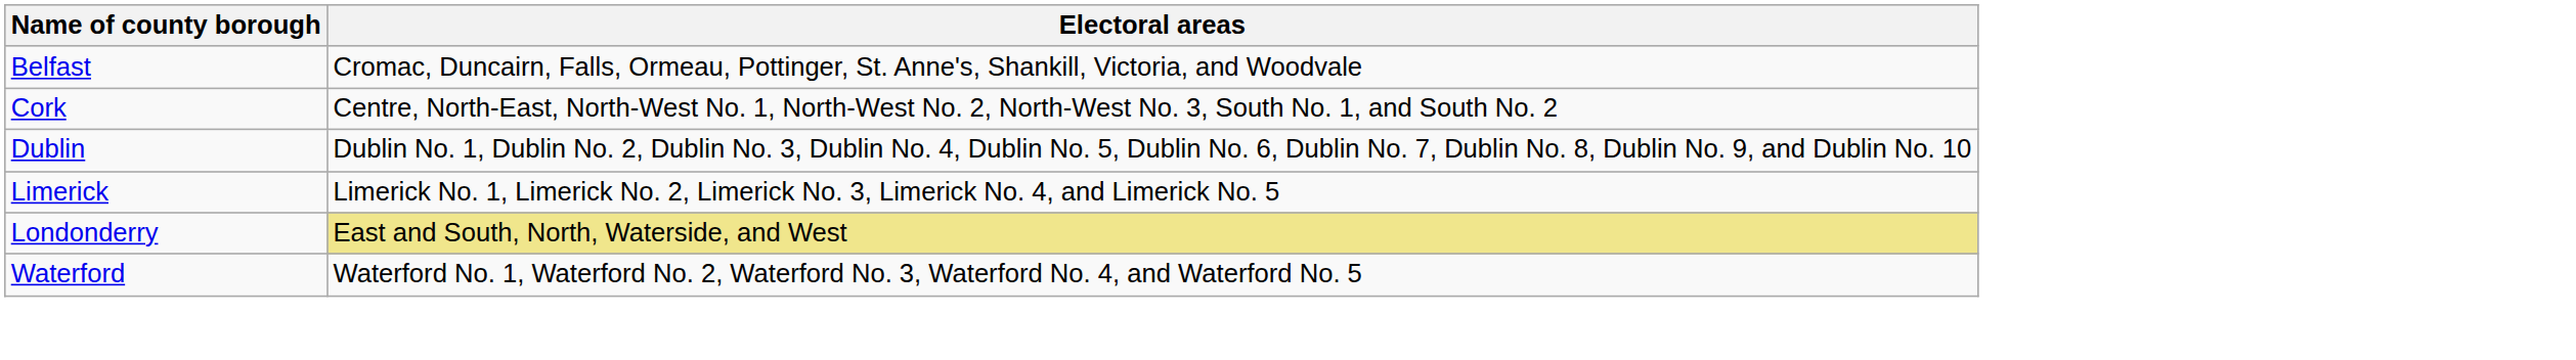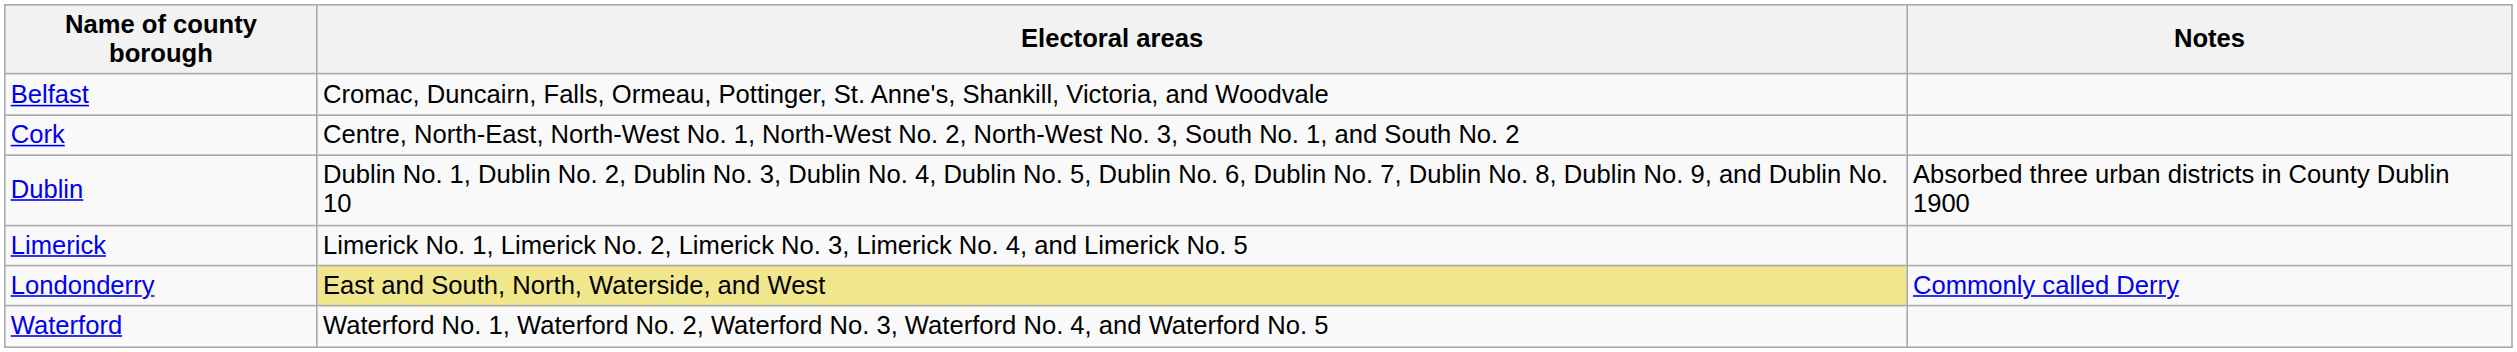 <table class="wikitable">
 <tr>
 <th>Name of county borough</th>
 <th>Electoral areas</th>
+<th>Notes</th>
 </tr>
 <tr>
 <td><a href='#'>Belfast</a></td>
 <td>Cromac, Duncairn, Falls, Ormeau, Pottinger, St. Anne's, Shankill, Victoria, and Woodvale</td>
+<td></td>
 </tr>
 <tr>
 <td><a href='#'>Cork</a></td>
 <td>Centre, North-East, North-West No. 1, North-West No. 2, North-West No. 3, South No. 1, and South No. 2</td>
+<td></td>
 </tr>
 <tr>
 <td><a href='#'>Dublin</a></td>
 <td>Dublin No. 1, Dublin No. 2, Dublin No. 3, Dublin No. 4, Dublin No. 5, Dublin No. 6, Dublin No. 7, Dublin No. 8, Dublin No. 9, and Dublin No. 10</td>
+<td>Absorbed three urban districts in County Dublin 1900</td>
 </tr>
 <tr>
 <td><a href='#'>Limerick</a></td>
 <td>Limerick No. 1, Limerick No. 2, Limerick No. 3, Limerick No. 4, and Limerick No. 5</td>
+<td></td>
 </tr>
 <tr>
 <td><a href='#'>Londonderry</a></td>
 <td style="background: khaki;">East and South, North, Waterside, and West</td>
+<td><a href='#'>Commonly called Derry</a></td>
 </tr>
 <tr>
 <td><a href='#'>Waterford</a></td>
 <td>Waterford No. 1, Waterford No. 2, Waterford No. 3, Waterford No. 4, and Waterford No. 5</td>
+<td></td>
 </tr>
 </table>
